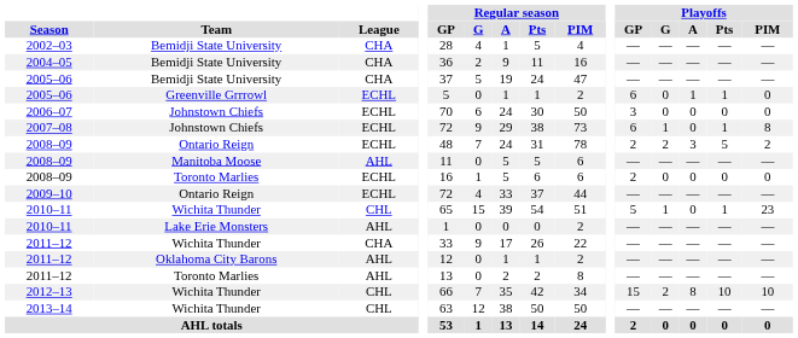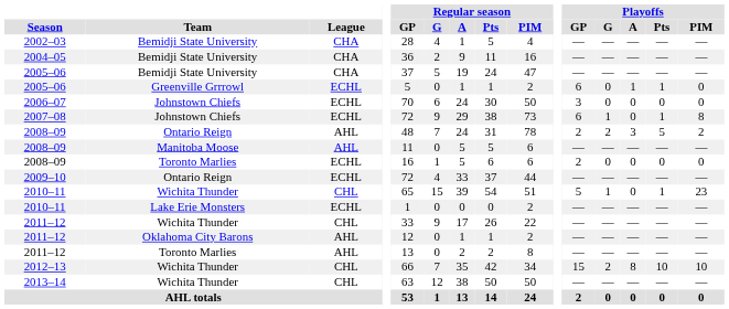 <table border="0" cellpadding="1" cellspacing="0" style="text-align:center; width:60em;">
 <tr style="background:#e0e0e0;">
 <th colspan="3"  bgcolor="#ffffff"> </th>
 <th rowspan="99" bgcolor="#ffffff"> </th>
 <th colspan="5"><a href='#'>Regular season</a></th>
 <th rowspan="99" bgcolor="#ffffff"> </th>
 <th colspan="5"><a href='#'>Playoffs</a></th>
 </tr>
 <tr style="background:#e0e0e0;">
 <th><a href='#'>Season</a></th>
 <th>Team</th>
 <th>League</th>
 <th>GP</th>
 <th><a href='#'>G</a></th>
 <th><a href='#'>A</a></th>
 <th><a href='#'>Pts</a></th>
 <th><a href='#'>PIM</a></th>
 <th>GP</th>
 <th>G</th>
 <th>A</th>
 <th>Pts</th>
 <th>PIM</th>
 </tr>
 <tr>
 <td><a href='#'>2002–03</a></td>
 <td><a href='#'>Bemidji State University</a></td>
 <td><a href='#'>CHA</a></td>
 <td>28</td>
 <td>4</td>
 <td>1</td>
 <td>5</td>
 <td>4</td>
 <td>—</td>
 <td>—</td>
 <td>—</td>
 <td>—</td>
 <td>—</td>
 </tr>
 <tr style="background:#f0f0f0;">
 <td><a href='#'>2004–05</a></td>
 <td>Bemidji State University</td>
 <td>CHA</td>
 <td>36</td>
 <td>2</td>
 <td>9</td>
 <td>11</td>
 <td>16</td>
 <td>—</td>
 <td>—</td>
 <td>—</td>
 <td>—</td>
 <td>—</td>
 </tr>
 <tr>
 <td><a href='#'>2005–06</a></td>
 <td>Bemidji State University</td>
 <td>CHA</td>
 <td>37</td>
 <td>5</td>
 <td>19</td>
 <td>24</td>
 <td>47</td>
 <td>—</td>
 <td>—</td>
 <td>—</td>
 <td>—</td>
 <td>—</td>
 </tr>
 <tr style="background:#f0f0f0;">
 <td><a href='#'>2005–06</a></td>
 <td><a href='#'>Greenville Grrrowl</a></td>
 <td><a href='#'>ECHL</a></td>
 <td>5</td>
 <td>0</td>
 <td>1</td>
 <td>1</td>
 <td>2</td>
 <td>6</td>
 <td>0</td>
 <td>1</td>
 <td>1</td>
 <td>0</td>
 </tr>
 <tr>
 <td><a href='#'>2006–07</a></td>
 <td><a href='#'>Johnstown Chiefs</a></td>
 <td>ECHL</td>
 <td>70</td>
 <td>6</td>
 <td>24</td>
 <td>30</td>
 <td>50</td>
 <td>3</td>
 <td>0</td>
 <td>0</td>
 <td>0</td>
 <td>0</td>
 </tr>
 <tr style="background:#f0f0f0;">
 <td><a href='#'>2007–08</a></td>
 <td>Johnstown Chiefs</td>
 <td>ECHL</td>
 <td>72</td>
 <td>9</td>
 <td>29</td>
 <td>38</td>
 <td>73</td>
 <td>6</td>
 <td>1</td>
 <td>0</td>
 <td>1</td>
 <td>8</td>
 </tr>
 <tr>
 <td><a href='#'>2008–09</a></td>
 <td><a href='#'>Ontario Reign</a></td>
-<td>ECHL</td>
+<td>AHL</td>
 <td>48</td>
 <td>7</td>
 <td>24</td>
 <td>31</td>
 <td>78</td>
 <td>2</td>
 <td>2</td>
 <td>3</td>
 <td>5</td>
 <td>2</td>
 </tr>
 <tr style="background:#f0f0f0;">
 <td><a href='#'>2008–09</a></td>
 <td><a href='#'>Manitoba Moose</a></td>
 <td><a href='#'>AHL</a></td>
 <td>11</td>
 <td>0</td>
 <td>5</td>
 <td>5</td>
 <td>6</td>
 <td>—</td>
 <td>—</td>
 <td>—</td>
 <td>—</td>
 <td>—</td>
 </tr>
 <tr>
 <td>2008–09</td>
 <td><a href='#'>Toronto Marlies</a></td>
 <td>ECHL</td>
 <td>16</td>
 <td>1</td>
 <td>5</td>
 <td>6</td>
 <td>6</td>
 <td>2</td>
 <td>0</td>
 <td>0</td>
 <td>0</td>
 <td>0</td>
 </tr>
 <tr style="background:#f0f0f0;">
 <td><a href='#'>2009–10</a></td>
 <td>Ontario Reign</td>
 <td>ECHL</td>
 <td>72</td>
 <td>4</td>
 <td>33</td>
 <td>37</td>
 <td>44</td>
 <td>—</td>
 <td>—</td>
 <td>—</td>
 <td>—</td>
 <td>—</td>
 </tr>
 <tr>
 <td><a href='#'>2010–11</a></td>
 <td><a href='#'>Wichita Thunder</a></td>
 <td><a href='#'>CHL</a></td>
 <td>65</td>
 <td>15</td>
 <td>39</td>
 <td>54</td>
 <td>51</td>
 <td>5</td>
 <td>1</td>
 <td>0</td>
 <td>1</td>
 <td>23</td>
 </tr>
 <tr style="background:#f0f0f0;">
 <td><a href='#'>2010–11</a></td>
 <td><a href='#'>Lake Erie Monsters</a></td>
-<td>AHL</td>
+<td>ECHL</td>
 <td>1</td>
 <td>0</td>
 <td>0</td>
 <td>0</td>
 <td>2</td>
 <td>—</td>
 <td>—</td>
 <td>—</td>
 <td>—</td>
 <td>—</td>
 </tr>
 <tr>
 <td><a href='#'>2011–12</a></td>
 <td>Wichita Thunder</td>
-<td>CHA</td>
+<td>CHL</td>
 <td>33</td>
 <td>9</td>
 <td>17</td>
 <td>26</td>
 <td>22</td>
 <td>—</td>
 <td>—</td>
 <td>—</td>
 <td>—</td>
 <td>—</td>
 </tr>
 <tr style="background:#f0f0f0;">
 <td><a href='#'>2011–12</a></td>
 <td><a href='#'>Oklahoma City Barons</a></td>
 <td>AHL</td>
 <td>12</td>
 <td>0</td>
 <td>1</td>
 <td>1</td>
 <td>2</td>
 <td>—</td>
 <td>—</td>
 <td>—</td>
 <td>—</td>
 <td>—</td>
 </tr>
 <tr>
 <td>2011–12</td>
 <td>Toronto Marlies</td>
 <td>AHL</td>
 <td>13</td>
 <td>0</td>
 <td>2</td>
 <td>2</td>
 <td>8</td>
 <td>—</td>
 <td>—</td>
 <td>—</td>
 <td>—</td>
 <td>—</td>
 </tr>
 <tr style="background:#f0f0f0;">
 <td><a href='#'>2012–13</a></td>
 <td>Wichita Thunder</td>
 <td>CHL</td>
 <td>66</td>
 <td>7</td>
 <td>35</td>
 <td>42</td>
 <td>34</td>
 <td>15</td>
 <td>2</td>
 <td>8</td>
 <td>10</td>
 <td>10</td>
 </tr>
 <tr>
 <td><a href='#'>2013–14</a></td>
 <td>Wichita Thunder</td>
 <td>CHL</td>
 <td>63</td>
 <td>12</td>
 <td>38</td>
 <td>50</td>
 <td>50</td>
 <td>—</td>
 <td>—</td>
 <td>—</td>
 <td>—</td>
 <td>—</td>
 </tr>
 <tr bgcolor="#e0e0e0">
 <th colspan="3">AHL totals</th>
 <th>53</th>
 <th>1</th>
 <th>13</th>
 <th>14</th>
 <th>24</th>
 <th>2</th>
 <th>0</th>
 <th>0</th>
 <th>0</th>
 <th>0</th>
 </tr>
 </table>
